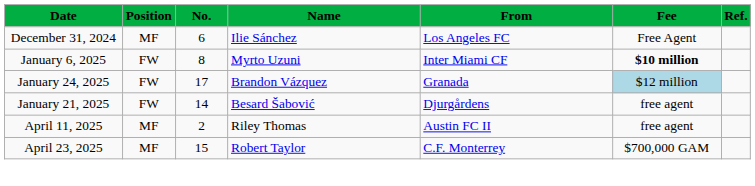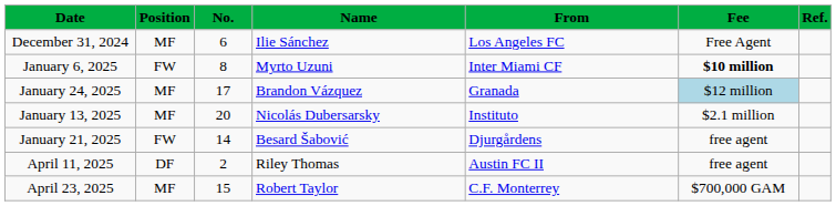 <table class="wikitable" style="text-align:center; font-size:90%; ">
 <tr>
 <th style="background:#00AE42; color:#000000; width:120px;">Date</th>
 <th style="background:#00AE42; color:#000000; width:50px;">Position</th>
 <th style="background:#00AE42; color:#000000; width:50px;">No.</th>
 <th style="background:#00AE42; color:#000000; width:200px;">Name</th>
 <th style="background:#00AE42; color:#000000; width:200px;">From</th>
 <th style="background:#00AE42; color:#000000; width:110px;">Fee</th>
 <th style="background:#00AE42; color:#000000; width:25px;">Ref.</th>
 </tr>
 <tr>
 <td>December 31, 2024</td>
 <td>MF</td>
 <td>6</td>
 <td align="left"> <a href='#'>Ilie Sánchez</a></td>
 <td align="left"> <a href='#'>Los Angeles FC</a></td>
 <td>Free Agent</td>
 <td></td>
 </tr>
 <tr>
 <td>January 6, 2025</td>
 <td>FW</td>
 <td>8</td>
 <td align="left"> <a href='#'>Myrto Uzuni</a></td>
 <td align="left"> <a href='#'>Inter Miami CF</a></td>
 <td><strong>$10 million</strong></td>
 <td></td>
 </tr>
 <tr>
 <td>January 24, 2025</td>
-<td>FW</td>
+<td>MF</td>
 <td>17</td>
 <td align="left"> <a href='#'>Brandon Vázquez</a></td>
 <td align="left"> <a href='#'>Granada</a></td>
 <td style="background: lightblue;">$12 million</td>
+<td></td>
+</tr>
+<tr>
+<td>January 13, 2025</td>
+<td>MF</td>
+<td>20</td>
+<td align="left"> <a href='#'>Nicolás Dubersarsky</a></td>
+<td align="left"> <a href='#'>Instituto</a></td>
+<td>$2.1 million</td>
 <td></td>
 </tr>
 <tr>
 <td>January 21, 2025</td>
 <td>FW</td>
 <td>14</td>
 <td align="left"> <a href='#'>Besard Šabović</a></td>
 <td align="left"> <a href='#'>Djurgårdens</a></td>
 <td>free agent</td>
 <td></td>
 </tr>
 <tr>
 <td>April 11, 2025</td>
-<td>MF</td>
+<td>DF</td>
 <td>2</td>
 <td align="left"> Riley Thomas</td>
 <td align="left"> <a href='#'>Austin FC II</a></td>
 <td>free agent</td>
 <td></td>
 </tr>
 <tr>
 <td>April 23, 2025</td>
 <td>MF</td>
 <td>15</td>
 <td align="left"> <a href='#'>Robert Taylor</a></td>
 <td align="left"> <a href='#'>C.F. Monterrey</a></td>
 <td>$700,000 GAM</td>
 <td></td>
 </tr>
 </table>
